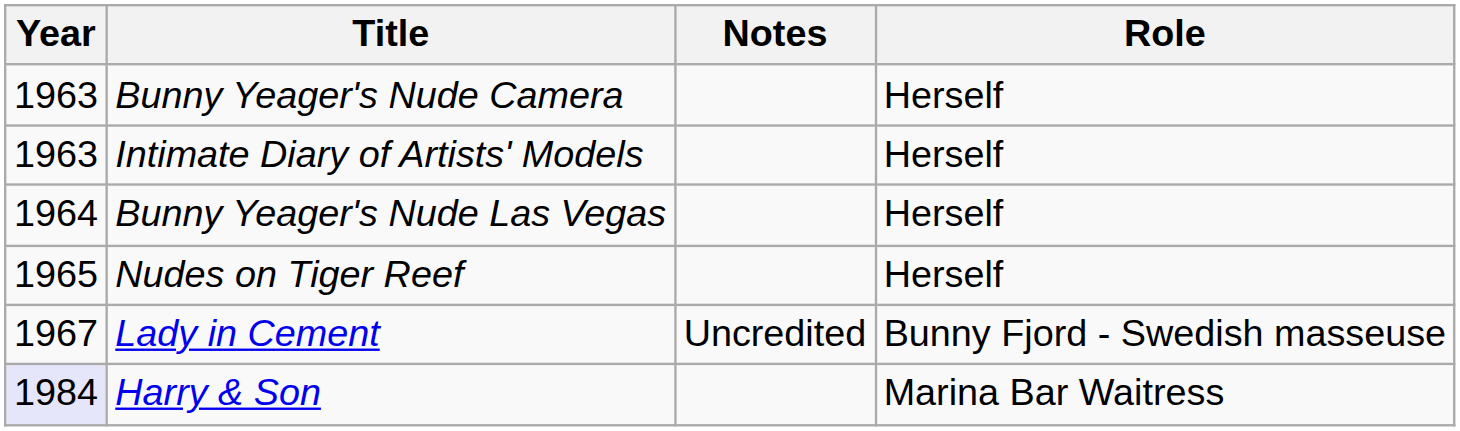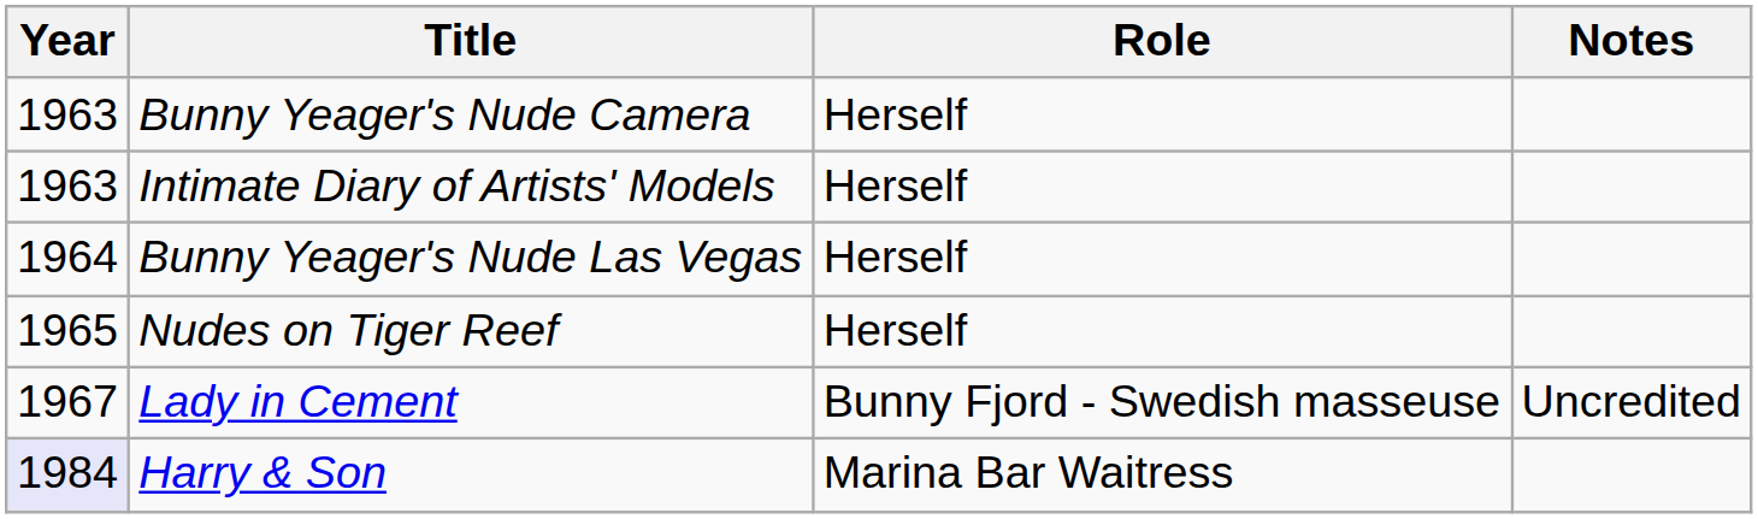 <table class="wikitable">
 <tr>
 <th>Year</th>
 <th>Title</th>
+<th>Role</th>
 <th>Notes</th>
-<th>Role</th>
 </tr>
 <tr>
 <td>1963</td>
 <td><em>Bunny Yeager's Nude Camera</em></td>
+<td>Herself</td>
 <td></td>
-<td>Herself</td>
 </tr>
 <tr>
 <td>1963</td>
 <td><em>Intimate Diary of Artists' Models</em></td>
+<td>Herself</td>
 <td></td>
-<td>Herself</td>
 </tr>
 <tr>
 <td>1964</td>
 <td><em>Bunny Yeager's Nude Las Vegas</em></td>
+<td>Herself</td>
 <td></td>
-<td>Herself</td>
 </tr>
 <tr>
 <td>1965</td>
 <td><em>Nudes on Tiger Reef</em></td>
+<td>Herself</td>
 <td></td>
-<td>Herself</td>
 </tr>
 <tr>
 <td>1967</td>
 <td><em><a href='#'>Lady in Cement</a></em></td>
+<td>Bunny Fjord - Swedish masseuse</td>
 <td>Uncredited</td>
-<td>Bunny Fjord - Swedish masseuse</td>
 </tr>
 <tr>
 <td style="background: lavender;">1984</td>
 <td><em><a href='#'>Harry & Son</a></em></td>
+<td>Marina Bar Waitress</td>
 <td></td>
-<td>Marina Bar Waitress</td>
 </tr>
 </table>
